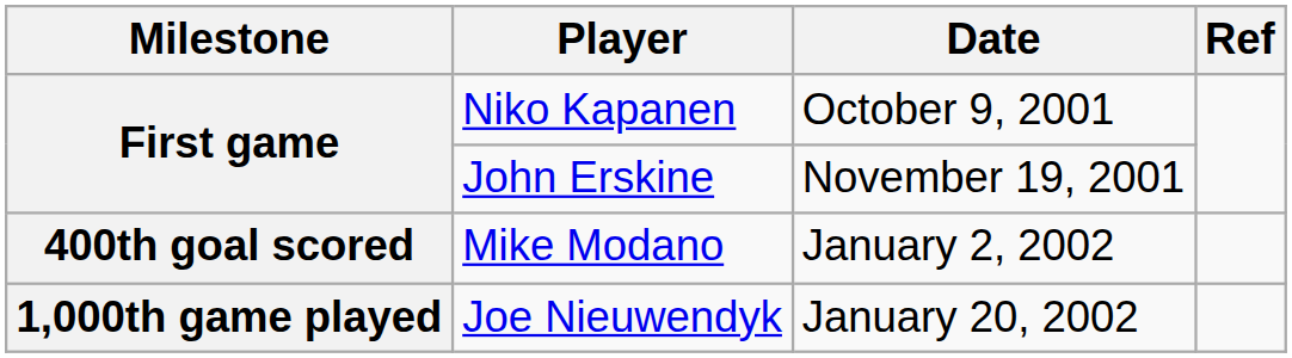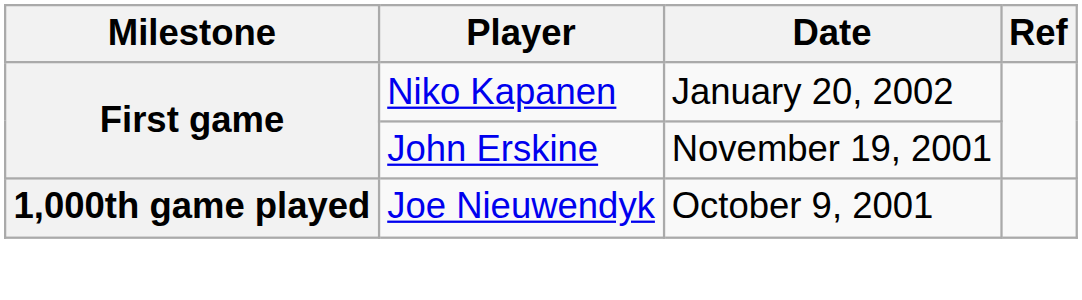 <table class="wikitable">
 <tr>
 <th scope="col">Milestone</th>
 <th scope="col">Player</th>
 <th scope="col">Date</th>
 <th scope="col">Ref</th>
 </tr>
 <tr>
 <th rowspan=2>First game</th>
 <td><a href='#'>Niko Kapanen</a></td>
-<td>October 9, 2001</td>
+<td>January 20, 2002</td>
 <td rowspan=2></td>
 </tr>
 <tr>
 <td><a href='#'>John Erskine</a></td>
 <td>November 19, 2001</td>
 </tr>
 <tr>
-<th>400th goal scored</th>
-<td><a href='#'>Mike Modano</a></td>
-<td>January 2, 2002</td>
-<td></td>
-</tr>
-<tr>
 <th>1,000th game played</th>
 <td><a href='#'>Joe Nieuwendyk</a></td>
-<td>January 20, 2002</td>
+<td>October 9, 2001</td>
 <td></td>
 </tr>
 </table>
